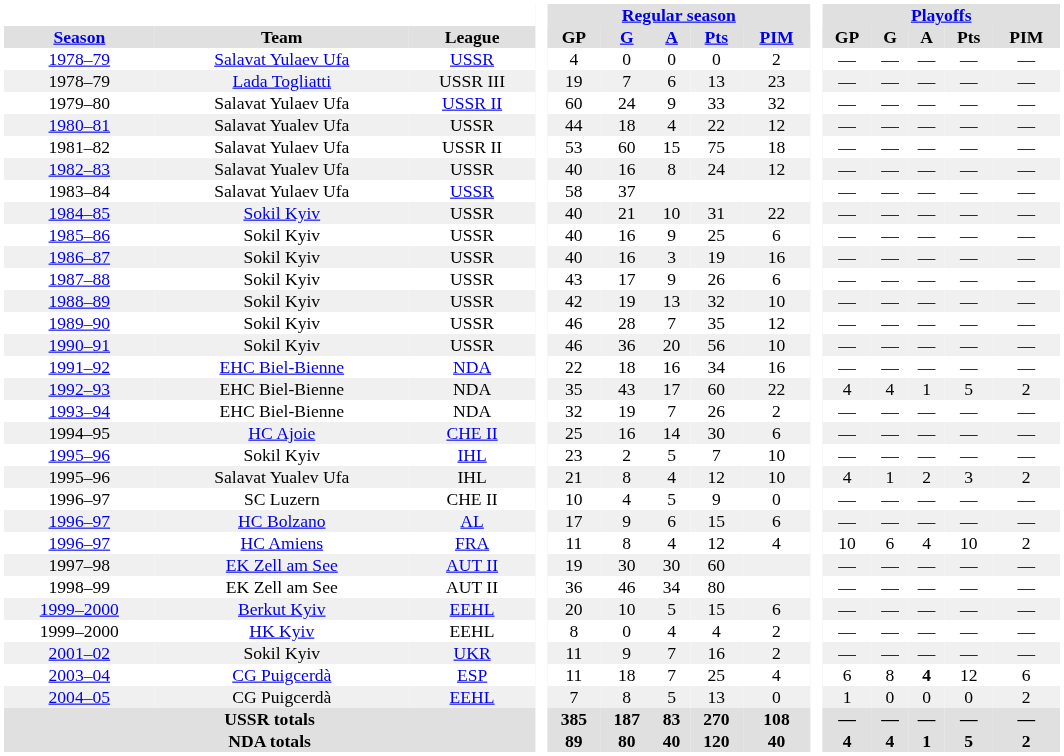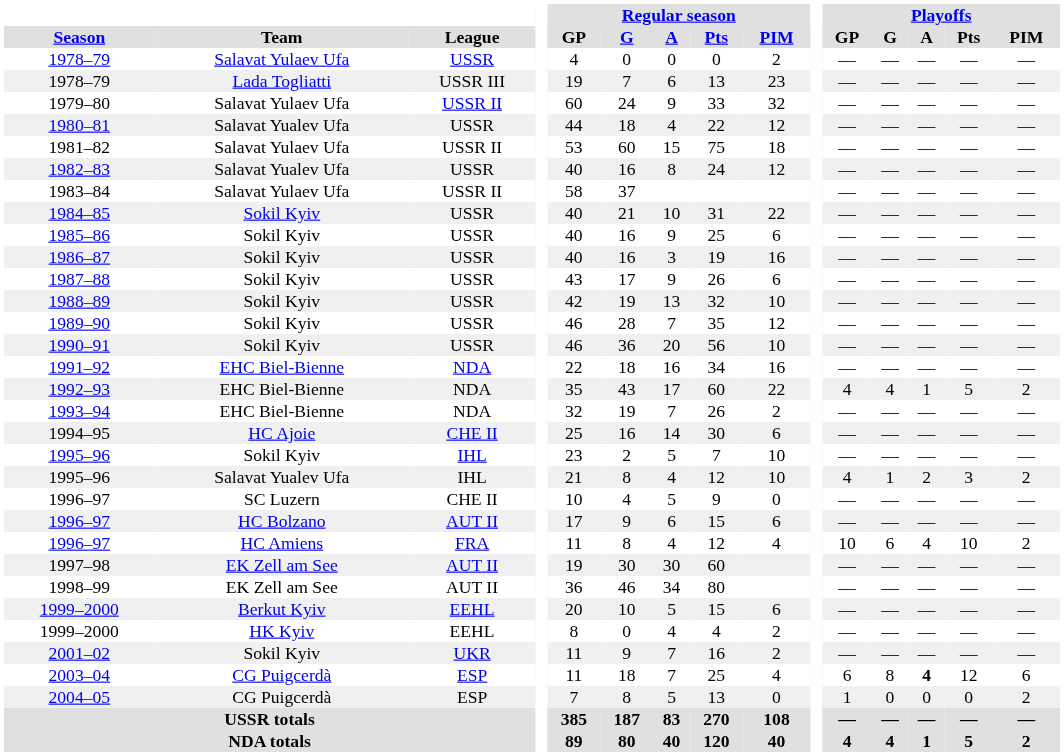 <table border="0" cellpadding="1" cellspacing="0" style="text-align:center; width:60em">
 <tr bgcolor="#e0e0e0">
 <th colspan="3" bgcolor="#ffffff"> </th>
 <th rowspan="99" bgcolor="#ffffff"> </th>
 <th colspan="5"><a href='#'>Regular season</a></th>
 <th rowspan="99" bgcolor="#ffffff"> </th>
 <th colspan="5"><a href='#'>Playoffs</a></th>
 </tr>
 <tr bgcolor="#e0e0e0">
 <th><a href='#'>Season</a></th>
 <th>Team</th>
 <th>League</th>
 <th>GP</th>
 <th><a href='#'>G</a></th>
 <th><a href='#'>A</a></th>
 <th><a href='#'>Pts</a></th>
 <th><a href='#'>PIM</a></th>
 <th>GP</th>
 <th>G</th>
 <th>A</th>
 <th>Pts</th>
 <th>PIM</th>
 </tr>
 <tr>
 <td><a href='#'>1978–79</a></td>
 <td><a href='#'>Salavat Yulaev Ufa</a></td>
 <td><a href='#'>USSR</a></td>
 <td>4</td>
 <td>0</td>
 <td>0</td>
 <td>0</td>
 <td>2</td>
 <td>—</td>
 <td>—</td>
 <td>—</td>
 <td>—</td>
 <td>—</td>
 </tr>
 <tr bgcolor="#f0f0f0">
 <td>1978–79</td>
 <td><a href='#'>Lada Togliatti</a></td>
 <td>USSR III</td>
 <td>19</td>
 <td>7</td>
 <td>6</td>
 <td>13</td>
 <td>23</td>
 <td>—</td>
 <td>—</td>
 <td>—</td>
 <td>—</td>
 <td>—</td>
 </tr>
 <tr>
 <td>1979–80</td>
 <td>Salavat Yulaev Ufa</td>
 <td><a href='#'>USSR II</a></td>
 <td>60</td>
 <td>24</td>
 <td>9</td>
 <td>33</td>
 <td>32</td>
 <td>—</td>
 <td>—</td>
 <td>—</td>
 <td>—</td>
 <td>—</td>
 </tr>
 <tr bgcolor="#f0f0f0">
 <td><a href='#'>1980–81</a></td>
 <td>Salavat Yualev Ufa</td>
 <td>USSR</td>
 <td>44</td>
 <td>18</td>
 <td>4</td>
 <td>22</td>
 <td>12</td>
 <td>—</td>
 <td>—</td>
 <td>—</td>
 <td>—</td>
 <td>—</td>
 </tr>
 <tr>
 <td>1981–82</td>
 <td>Salavat Yulaev Ufa</td>
 <td>USSR II</td>
 <td>53</td>
 <td>60</td>
 <td>15</td>
 <td>75</td>
 <td>18</td>
 <td>—</td>
 <td>—</td>
 <td>—</td>
 <td>—</td>
 <td>—</td>
 </tr>
 <tr bgcolor="#f0f0f0">
 <td><a href='#'>1982–83</a></td>
 <td>Salavat Yualev Ufa</td>
 <td>USSR</td>
 <td>40</td>
 <td>16</td>
 <td>8</td>
 <td>24</td>
 <td>12</td>
 <td>—</td>
 <td>—</td>
 <td>—</td>
 <td>—</td>
 <td>—</td>
 </tr>
 <tr>
 <td>1983–84</td>
 <td>Salavat Yulaev Ufa</td>
-<td><a href='#'>USSR</a></td>
+<td>USSR II</td>
 <td>58</td>
 <td>37</td>
 <td></td>
 <td></td>
 <td></td>
 <td>—</td>
 <td>—</td>
 <td>—</td>
 <td>—</td>
 <td>—</td>
 </tr>
 <tr bgcolor="#f0f0f0">
 <td><a href='#'>1984–85</a></td>
 <td><a href='#'>Sokil Kyiv</a></td>
 <td>USSR</td>
 <td>40</td>
 <td>21</td>
 <td>10</td>
 <td>31</td>
 <td>22</td>
 <td>—</td>
 <td>—</td>
 <td>—</td>
 <td>—</td>
 <td>—</td>
 </tr>
 <tr>
 <td><a href='#'>1985–86</a></td>
 <td>Sokil Kyiv</td>
 <td>USSR</td>
 <td>40</td>
 <td>16</td>
 <td>9</td>
 <td>25</td>
 <td>6</td>
 <td>—</td>
 <td>—</td>
 <td>—</td>
 <td>—</td>
 <td>—</td>
 </tr>
 <tr bgcolor="#f0f0f0">
 <td><a href='#'>1986–87</a></td>
 <td>Sokil Kyiv</td>
 <td>USSR</td>
 <td>40</td>
 <td>16</td>
 <td>3</td>
 <td>19</td>
 <td>16</td>
 <td>—</td>
 <td>—</td>
 <td>—</td>
 <td>—</td>
 <td>—</td>
 </tr>
 <tr>
 <td><a href='#'>1987–88</a></td>
 <td>Sokil Kyiv</td>
 <td>USSR</td>
 <td>43</td>
 <td>17</td>
 <td>9</td>
 <td>26</td>
 <td>6</td>
 <td>—</td>
 <td>—</td>
 <td>—</td>
 <td>—</td>
 <td>—</td>
 </tr>
 <tr bgcolor="#f0f0f0">
 <td><a href='#'>1988–89</a></td>
 <td>Sokil Kyiv</td>
 <td>USSR</td>
 <td>42</td>
 <td>19</td>
 <td>13</td>
 <td>32</td>
 <td>10</td>
 <td>—</td>
 <td>—</td>
 <td>—</td>
 <td>—</td>
 <td>—</td>
 </tr>
 <tr>
 <td><a href='#'>1989–90</a></td>
 <td>Sokil Kyiv</td>
 <td>USSR</td>
 <td>46</td>
 <td>28</td>
 <td>7</td>
 <td>35</td>
 <td>12</td>
 <td>—</td>
 <td>—</td>
 <td>—</td>
 <td>—</td>
 <td>—</td>
 </tr>
 <tr bgcolor="#f0f0f0">
 <td><a href='#'>1990–91</a></td>
 <td>Sokil Kyiv</td>
 <td>USSR</td>
 <td>46</td>
 <td>36</td>
 <td>20</td>
 <td>56</td>
 <td>10</td>
 <td>—</td>
 <td>—</td>
 <td>—</td>
 <td>—</td>
 <td>—</td>
 </tr>
 <tr>
 <td><a href='#'>1991–92</a></td>
 <td><a href='#'>EHC Biel-Bienne</a></td>
 <td><a href='#'>NDA</a></td>
 <td>22</td>
 <td>18</td>
 <td>16</td>
 <td>34</td>
 <td>16</td>
 <td>—</td>
 <td>—</td>
 <td>—</td>
 <td>—</td>
 <td>—</td>
 </tr>
 <tr bgcolor="#f0f0f0">
 <td><a href='#'>1992–93</a></td>
 <td>EHC Biel-Bienne</td>
 <td>NDA</td>
 <td>35</td>
 <td>43</td>
 <td>17</td>
 <td>60</td>
 <td>22</td>
 <td>4</td>
 <td>4</td>
 <td>1</td>
 <td>5</td>
 <td>2</td>
 </tr>
 <tr>
 <td><a href='#'>1993–94</a></td>
 <td>EHC Biel-Bienne</td>
 <td>NDA</td>
 <td>32</td>
 <td>19</td>
 <td>7</td>
 <td>26</td>
 <td>2</td>
 <td>—</td>
 <td>—</td>
 <td>—</td>
 <td>—</td>
 <td>—</td>
 </tr>
 <tr bgcolor="#f0f0f0">
 <td>1994–95</td>
 <td><a href='#'>HC Ajoie</a></td>
 <td><a href='#'>CHE II</a></td>
 <td>25</td>
 <td>16</td>
 <td>14</td>
 <td>30</td>
 <td>6</td>
 <td>—</td>
 <td>—</td>
 <td>—</td>
 <td>—</td>
 <td>—</td>
 </tr>
 <tr>
 <td><a href='#'>1995–96</a></td>
 <td>Sokil Kyiv</td>
 <td><a href='#'>IHL</a></td>
 <td>23</td>
 <td>2</td>
 <td>5</td>
 <td>7</td>
 <td>10</td>
 <td>—</td>
 <td>—</td>
 <td>—</td>
 <td>—</td>
 <td>—</td>
 </tr>
 <tr bgcolor="#f0f0f0">
 <td>1995–96</td>
 <td>Salavat Yualev Ufa</td>
 <td>IHL</td>
 <td>21</td>
 <td>8</td>
 <td>4</td>
 <td>12</td>
 <td>10</td>
 <td>4</td>
 <td>1</td>
 <td>2</td>
 <td>3</td>
 <td>2</td>
 </tr>
 <tr>
 <td>1996–97</td>
 <td>SC Luzern</td>
 <td>CHE II</td>
 <td>10</td>
 <td>4</td>
 <td>5</td>
 <td>9</td>
 <td>0</td>
 <td>—</td>
 <td>—</td>
 <td>—</td>
 <td>—</td>
 <td>—</td>
 </tr>
 <tr bgcolor="#f0f0f0">
 <td><a href='#'>1996–97</a></td>
 <td><a href='#'>HC Bolzano</a></td>
-<td><a href='#'>AL</a></td>
+<td><a href='#'>AUT II</a></td>
 <td>17</td>
 <td>9</td>
 <td>6</td>
 <td>15</td>
 <td>6</td>
 <td>—</td>
 <td>—</td>
 <td>—</td>
 <td>—</td>
 <td>—</td>
 </tr>
 <tr>
 <td><a href='#'>1996–97</a></td>
 <td><a href='#'>HC Amiens</a></td>
 <td><a href='#'>FRA</a></td>
 <td>11</td>
 <td>8</td>
 <td>4</td>
 <td>12</td>
 <td>4</td>
 <td>10</td>
 <td>6</td>
 <td>4</td>
 <td>10</td>
 <td>2</td>
 </tr>
 <tr bgcolor="#f0f0f0">
 <td>1997–98</td>
 <td><a href='#'>EK Zell am See</a></td>
 <td><a href='#'>AUT II</a></td>
 <td>19</td>
 <td>30</td>
 <td>30</td>
 <td>60</td>
 <td></td>
 <td>—</td>
 <td>—</td>
 <td>—</td>
 <td>—</td>
 <td>—</td>
 </tr>
 <tr>
 <td>1998–99</td>
 <td>EK Zell am See</td>
 <td>AUT II</td>
 <td>36</td>
 <td>46</td>
 <td>34</td>
 <td>80</td>
 <td></td>
 <td>—</td>
 <td>—</td>
 <td>—</td>
 <td>—</td>
 <td>—</td>
 </tr>
 <tr bgcolor="#f0f0f0">
 <td><a href='#'>1999–2000</a></td>
 <td><a href='#'>Berkut Kyiv</a></td>
 <td><a href='#'>EEHL</a></td>
 <td>20</td>
 <td>10</td>
 <td>5</td>
 <td>15</td>
 <td>6</td>
 <td>—</td>
 <td>—</td>
 <td>—</td>
 <td>—</td>
 <td>—</td>
 </tr>
 <tr>
 <td>1999–2000</td>
 <td><a href='#'>HK Kyiv</a></td>
 <td>EEHL</td>
 <td>8</td>
 <td>0</td>
 <td>4</td>
 <td>4</td>
 <td>2</td>
 <td>—</td>
 <td>—</td>
 <td>—</td>
 <td>—</td>
 <td>—</td>
 </tr>
 <tr bgcolor="#f0f0f0">
 <td><a href='#'>2001–02</a></td>
 <td>Sokil Kyiv</td>
 <td><a href='#'>UKR</a></td>
 <td>11</td>
 <td>9</td>
 <td>7</td>
 <td>16</td>
 <td>2</td>
 <td>—</td>
 <td>—</td>
 <td>—</td>
 <td>—</td>
 <td>—</td>
 </tr>
 <tr>
 <td><a href='#'>2003–04</a></td>
 <td><a href='#'>CG Puigcerdà</a></td>
 <td><a href='#'>ESP</a></td>
 <td>11</td>
 <td>18</td>
 <td>7</td>
 <td>25</td>
 <td>4</td>
 <td>6</td>
 <td>8</td>
 <td><strong>4</strong></td>
 <td>12</td>
 <td>6</td>
 </tr>
 <tr bgcolor="#f0f0f0">
 <td><a href='#'>2004–05</a></td>
 <td>CG Puigcerdà</td>
-<td><a href='#'>EEHL</a></td>
+<td>ESP</td>
 <td>7</td>
 <td>8</td>
 <td>5</td>
 <td>13</td>
 <td>0</td>
 <td>1</td>
 <td>0</td>
 <td>0</td>
 <td>0</td>
 <td>2</td>
 </tr>
 <tr bgcolor="#e0e0e0">
 <th colspan="3">USSR totals</th>
 <th>385</th>
 <th>187</th>
 <th>83</th>
 <th>270</th>
 <th>108</th>
 <th>—</th>
 <th>—</th>
 <th>—</th>
 <th>—</th>
 <th>—</th>
 </tr>
 <tr bgcolor="#e0e0e0">
 <th colspan="3">NDA totals</th>
 <th>89</th>
 <th>80</th>
 <th>40</th>
 <th>120</th>
 <th>40</th>
 <th>4</th>
 <th>4</th>
 <th>1</th>
 <th>5</th>
 <th>2</th>
 </tr>
 </table>
